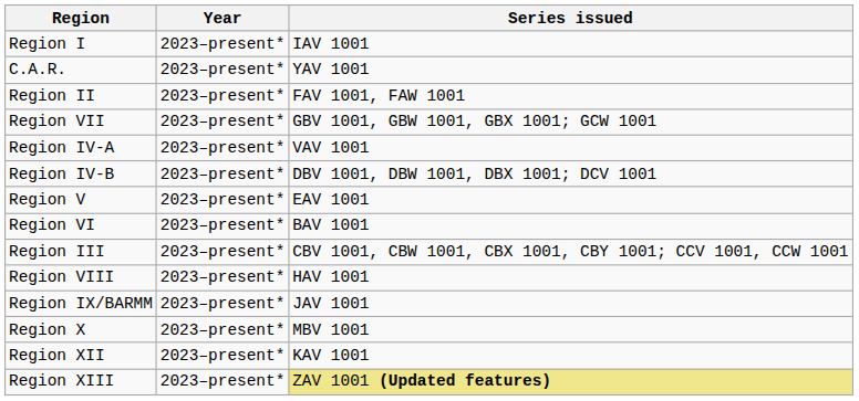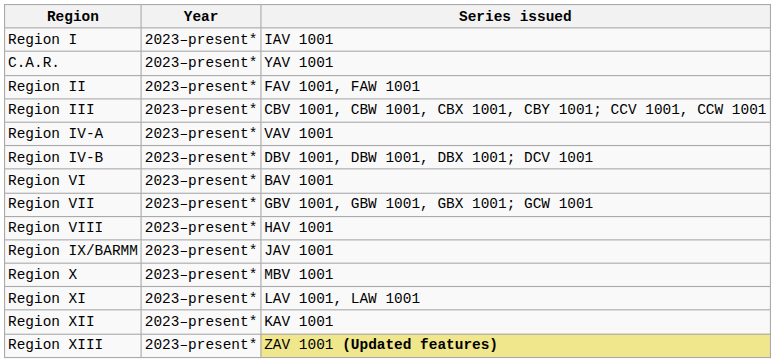 <table class="wikitable">
 <tr>
 <th>Region</th>
 <th>Year</th>
 <th>Series issued</th>
 </tr>
 <tr>
 <td rowspan="1">Region I</td>
 <td>2023–present*</td>
 <td>IAV 1001</td>
 </tr>
 <tr>
 <td rowspan="1">C.A.R.</td>
 <td>2023–present*</td>
 <td>YAV 1001</td>
 </tr>
 <tr>
 <td rowspan="1">Region II</td>
 <td>2023–present*</td>
 <td>FAV 1001, FAW 1001</td>
 </tr>
 <tr>
-<td rowspan="1">Region VII</td>
+<td rowspan="1">Region III</td>
 <td>2023–present*</td>
-<td>GBV 1001, GBW 1001, GBX 1001; GCW 1001</td>
+<td>CBV 1001, CBW 1001, CBX 1001, CBY 1001; CCV 1001, CCW 1001</td>
 </tr>
 <tr>
 <td rowspan="1">Region IV-A</td>
 <td>2023–present*</td>
 <td>VAV 1001</td>
 </tr>
 <tr>
 <td rowspan="1">Region IV-B</td>
 <td>2023–present*</td>
 <td>DBV 1001, DBW 1001, DBX 1001; DCV 1001</td>
 </tr>
 <tr>
-<td rowspan="1">Region V</td>
-<td>2023–present*</td>
-<td>EAV 1001</td>
-</tr>
-<tr>
 <td rowspan="1">Region VI</td>
 <td>2023–present*</td>
 <td>BAV 1001</td>
 </tr>
 <tr>
-<td rowspan="1">Region III</td>
+<td rowspan="1">Region VII</td>
 <td>2023–present*</td>
-<td>CBV 1001, CBW 1001, CBX 1001, CBY 1001; CCV 1001, CCW 1001</td>
+<td>GBV 1001, GBW 1001, GBX 1001; GCW 1001</td>
 </tr>
 <tr>
 <td rowspan="1">Region VIII</td>
 <td>2023–present*</td>
 <td>HAV 1001</td>
 </tr>
 <tr>
 <td rowspan="1">Region IX/BARMM</td>
 <td>2023–present*</td>
 <td>JAV 1001</td>
 </tr>
 <tr>
 <td rowspan="1">Region X</td>
 <td>2023–present*</td>
 <td>MBV 1001</td>
 </tr>
 <tr>
+<td rowspan="1">Region XI</td>
+<td>2023–present*</td>
+<td>LAV 1001, LAW 1001</td>
+</tr>
+<tr>
 <td rowspan="1">Region XII</td>
 <td>2023–present*</td>
 <td>KAV 1001</td>
 </tr>
 <tr>
 <td rowspan="1">Region XIII</td>
 <td>2023–present*</td>
 <td style="background: khaki;">ZAV 1001 <strong>(Updated features)</strong></td>
 </tr>
 </table>
